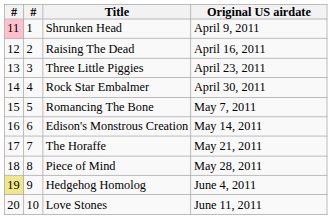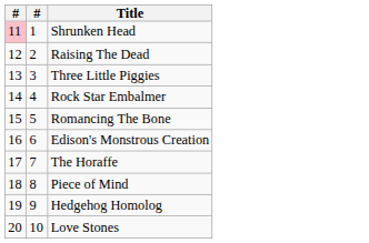 <table class=wikitable>
 <tr>
 <th style="padding: 0px 8px">#</th>
 <th style="padding: 0px 8px">#</th>
 <th style="padding: 0px 35px">Title</th>
-<th style="padding: 0px 20px">Original US airdate</th>
 </tr>
 <tr>
 <td style="background: pink;">11</td>
 <td>1</td>
 <td>Shrunken Head</td>
-<td>April 9, 2011</td>
 </tr>
 <tr>
 <td>12</td>
 <td>2</td>
 <td>Raising The Dead</td>
-<td>April 16, 2011</td>
 </tr>
 <tr>
 <td>13</td>
 <td>3</td>
 <td>Three Little Piggies</td>
-<td>April 23, 2011</td>
 </tr>
 <tr>
 <td>14</td>
 <td>4</td>
 <td>Rock Star Embalmer</td>
-<td>April 30, 2011</td>
 </tr>
 <tr>
 <td>15</td>
 <td>5</td>
 <td>Romancing The Bone</td>
-<td>May 7, 2011</td>
 </tr>
 <tr>
 <td>16</td>
 <td>6</td>
 <td>Edison's Monstrous Creation</td>
-<td>May 14, 2011</td>
 </tr>
 <tr>
 <td>17</td>
 <td>7</td>
 <td>The Horaffe</td>
-<td>May 21, 2011</td>
 </tr>
 <tr>
 <td>18</td>
 <td>8</td>
 <td>Piece of Mind</td>
-<td>May 28, 2011</td>
 </tr>
 <tr>
-<td style="background: khaki;">19</td>
+<td>19</td>
 <td>9</td>
 <td>Hedgehog Homolog</td>
-<td>June 4, 2011</td>
 </tr>
 <tr>
 <td>20</td>
 <td>10</td>
 <td>Love Stones</td>
-<td>June 11, 2011</td>
 </tr>
 </table>
